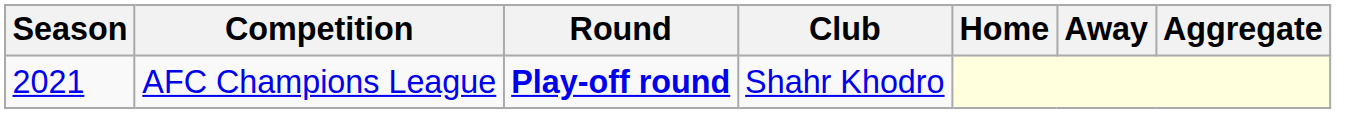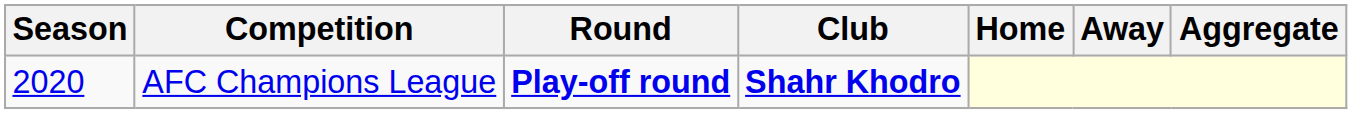 <table class="wikitable">
 <tr>
 <th>Season</th>
 <th>Competition</th>
 <th>Round</th>
 <th>Club</th>
 <th>Home</th>
 <th>Away</th>
 <th>Aggregate</th>
 </tr>
 <tr>
-<td rowspan="1"><a href='#'>2021</a></td>
+<td rowspan="1"><a href='#'>2020</a></td>
 <td rowspan="1"><a href='#'>AFC Champions League</a></td>
 <td rowspan="1"><strong><a href='#'>Play-off round</a></strong></td>
-<td> <a href='#'>Shahr Khodro</a></td>
+<td><strong> <a href='#'>Shahr Khodro</a></strong></td>
 <td colspan="3" style="background:#ffd;"></td>
 </tr>
 </table>
